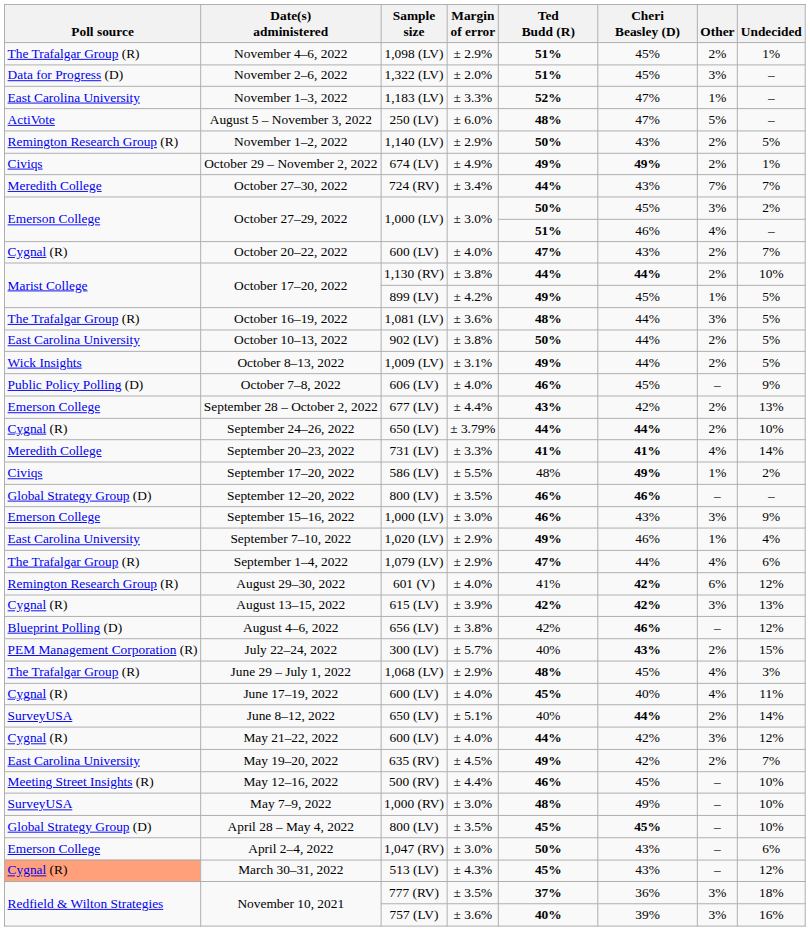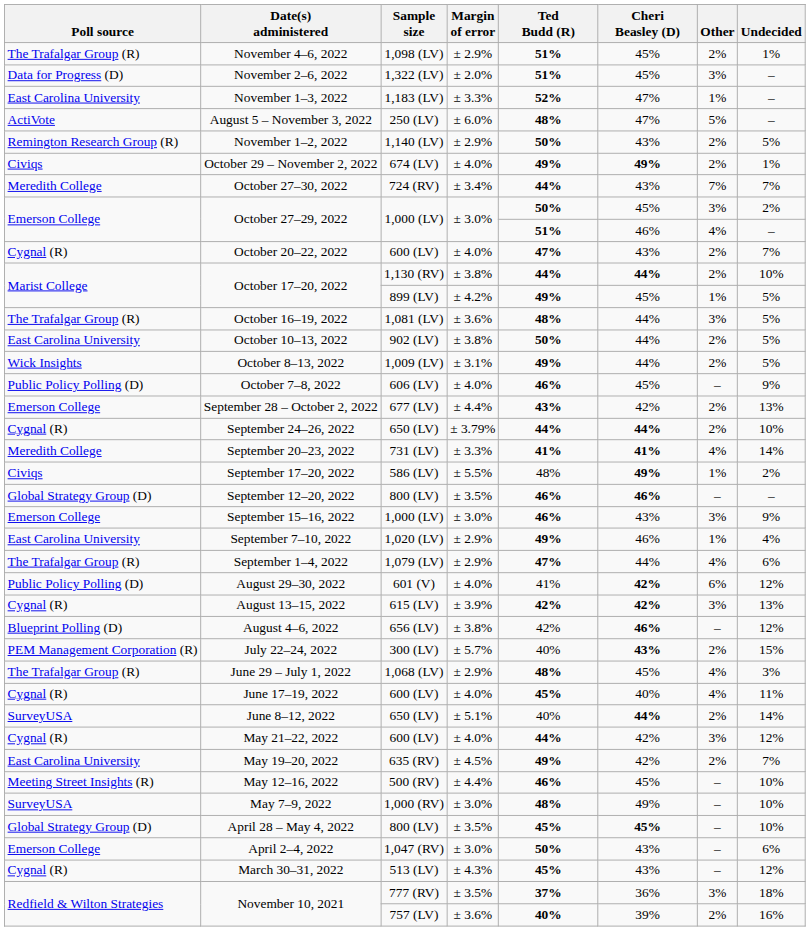 <table class="wikitable" style="font-size:90%;text-align:center;">
 <tr valign=bottom>
 <th>Poll source</th>
 <th>Date(s)<br>administered</th>
 <th>Sample<br>size</th>
 <th>Margin<br>of error</th>
 <th style="width:100px;">Ted<br>Budd (R)</th>
 <th style="width:100px;">Cheri<br>Beasley (D)</th>
 <th>Other</th>
 <th>Undecided</th>
 </tr>
 <tr>
 <td style="text-align:left;"><a href='#'>The Trafalgar Group</a> (R)</td>
 <td>November 4–6, 2022</td>
 <td>1,098 (LV)</td>
 <td>± 2.9%</td>
 <td><strong>51%</strong></td>
 <td>45%</td>
 <td>2%</td>
 <td>1%</td>
 </tr>
 <tr>
 <td style="text-align:left;"><a href='#'>Data for Progress</a> (D)</td>
 <td>November 2–6, 2022</td>
 <td>1,322 (LV)</td>
 <td>± 2.0%</td>
 <td><strong>51%</strong></td>
 <td>45%</td>
 <td>3%</td>
 <td>–</td>
 </tr>
 <tr>
 <td style="text-align:left;"><a href='#'>East Carolina University</a></td>
 <td>November 1–3, 2022</td>
 <td>1,183 (LV)</td>
 <td>± 3.3%</td>
 <td><strong>52%</strong></td>
 <td>47%</td>
 <td>1%</td>
 <td>–</td>
 </tr>
 <tr>
 <td style="text-align:left;"><a href='#'>ActiVote</a></td>
 <td>August 5 – November 3, 2022</td>
 <td>250 (LV)</td>
 <td>± 6.0%</td>
 <td><strong>48%</strong></td>
 <td>47%</td>
 <td>5%</td>
 <td>–</td>
 </tr>
 <tr>
 <td style="text-align:left;"><a href='#'>Remington Research Group</a> (R)</td>
 <td>November 1–2, 2022</td>
 <td>1,140 (LV)</td>
 <td>± 2.9%</td>
 <td><strong>50%</strong></td>
 <td>43%</td>
 <td>2%</td>
 <td>5%</td>
 </tr>
 <tr>
 <td style="text-align:left;"><a href='#'>Civiqs</a></td>
 <td>October 29 – November 2, 2022</td>
 <td>674 (LV)</td>
-<td>± 4.9%</td>
+<td>± 4.0%</td>
 <td><strong>49%</strong></td>
 <td><strong>49%</strong></td>
 <td>2%</td>
 <td>1%</td>
 </tr>
 <tr>
 <td style="text-align:left;"><a href='#'>Meredith College</a></td>
 <td>October 27–30, 2022</td>
 <td>724 (RV)</td>
 <td>± 3.4%</td>
 <td><strong>44%</strong></td>
 <td>43%</td>
 <td>7%</td>
 <td>7%</td>
 </tr>
 <tr>
 <td style="text-align:left;" rowspan="2"><a href='#'>Emerson College</a></td>
 <td rowspan="2">October 27–29, 2022</td>
 <td rowspan="2">1,000 (LV)</td>
 <td rowspan="2">± 3.0%</td>
 <td><strong>50%</strong></td>
 <td>45%</td>
 <td>3%</td>
 <td>2%</td>
 </tr>
 <tr>
 <td><strong>51%</strong></td>
 <td>46%</td>
 <td>4%</td>
 <td>–</td>
 </tr>
 <tr>
 <td style="text-align:left;"><a href='#'>Cygnal</a> (R)</td>
 <td>October 20–22, 2022</td>
 <td>600 (LV)</td>
 <td>± 4.0%</td>
 <td><strong>47%</strong></td>
 <td>43%</td>
 <td>2%</td>
 <td>7%</td>
 </tr>
 <tr>
 <td style="text-align:left;" rowspan="2"><a href='#'>Marist College</a></td>
 <td rowspan="2">October 17–20, 2022</td>
 <td>1,130 (RV)</td>
 <td>± 3.8%</td>
 <td><strong>44%</strong></td>
 <td><strong>44%</strong></td>
 <td>2%</td>
 <td>10%</td>
 </tr>
 <tr>
 <td>899 (LV)</td>
 <td>± 4.2%</td>
 <td><strong>49%</strong></td>
 <td>45%</td>
 <td>1%</td>
 <td>5%</td>
 </tr>
 <tr>
 <td style="text-align:left;"><a href='#'>The Trafalgar Group</a> (R)</td>
 <td>October 16–19, 2022</td>
 <td>1,081 (LV)</td>
 <td>± 3.6%</td>
 <td><strong>48%</strong></td>
 <td>44%</td>
 <td>3%</td>
 <td>5%</td>
 </tr>
 <tr>
 <td style="text-align:left;"><a href='#'>East Carolina University</a></td>
 <td>October 10–13, 2022</td>
 <td>902 (LV)</td>
 <td>± 3.8%</td>
 <td><strong>50%</strong></td>
 <td>44%</td>
 <td>2%</td>
 <td>5%</td>
 </tr>
 <tr>
 <td style="text-align:left;"><a href='#'>Wick Insights</a></td>
 <td>October 8–13, 2022</td>
 <td>1,009 (LV)</td>
 <td>± 3.1%</td>
 <td><strong>49%</strong></td>
 <td>44%</td>
 <td>2%</td>
 <td>5%</td>
 </tr>
 <tr>
 <td style="text-align:left;"><a href='#'>Public Policy Polling</a> (D)</td>
 <td>October 7–8, 2022</td>
 <td>606 (LV)</td>
 <td>± 4.0%</td>
 <td><strong>46%</strong></td>
 <td>45%</td>
 <td>–</td>
 <td>9%</td>
 </tr>
 <tr>
 <td style="text-align:left;"><a href='#'>Emerson College</a></td>
 <td>September 28 – October 2, 2022</td>
 <td>677 (LV)</td>
 <td>± 4.4%</td>
 <td><strong>43%</strong></td>
 <td>42%</td>
 <td>2%</td>
 <td>13%</td>
 </tr>
 <tr>
 <td style="text-align:left;"><a href='#'>Cygnal</a> (R)</td>
 <td>September 24–26, 2022</td>
 <td>650 (LV)</td>
 <td>± 3.79%</td>
 <td><strong>44%</strong></td>
 <td><strong>44%</strong></td>
 <td>2%</td>
 <td>10%</td>
 </tr>
 <tr>
 <td style="text-align:left;"><a href='#'>Meredith College</a></td>
 <td>September 20–23, 2022</td>
 <td>731 (LV)</td>
 <td>± 3.3%</td>
 <td><strong>41%</strong></td>
 <td><strong>41%</strong></td>
 <td>4%</td>
 <td>14%</td>
 </tr>
 <tr>
 <td style="text-align:left;"><a href='#'>Civiqs</a></td>
 <td>September 17–20, 2022</td>
 <td>586 (LV)</td>
 <td>± 5.5%</td>
 <td>48%</td>
 <td><strong>49%</strong></td>
 <td>1%</td>
 <td>2%</td>
 </tr>
 <tr>
 <td style="text-align:left;"><a href='#'>Global Strategy Group</a> (D)</td>
 <td>September 12–20, 2022</td>
 <td>800 (LV)</td>
 <td>± 3.5%</td>
 <td><strong>46%</strong></td>
 <td><strong>46%</strong></td>
 <td>–</td>
 <td>–</td>
 </tr>
 <tr>
 <td style="text-align:left;"><a href='#'>Emerson College</a></td>
 <td>September 15–16, 2022</td>
 <td>1,000 (LV)</td>
 <td>± 3.0%</td>
 <td><strong>46%</strong></td>
 <td>43%</td>
 <td>3%</td>
 <td>9%</td>
 </tr>
 <tr>
 <td style="text-align:left;"><a href='#'>East Carolina University</a></td>
 <td>September 7–10, 2022</td>
 <td>1,020 (LV)</td>
 <td>± 2.9%</td>
 <td><strong>49%</strong></td>
 <td>46%</td>
 <td>1%</td>
 <td>4%</td>
 </tr>
 <tr>
 <td style="text-align:left;"><a href='#'>The Trafalgar Group</a> (R)</td>
 <td>September 1–4, 2022</td>
 <td>1,079 (LV)</td>
 <td>± 2.9%</td>
 <td><strong>47%</strong></td>
 <td>44%</td>
 <td>4%</td>
 <td>6%</td>
 </tr>
 <tr>
-<td style="text-align:left;"><a href='#'>Remington Research Group</a> (R)</td>
+<td style="text-align:left;"><a href='#'>Public Policy Polling</a> (D)</td>
 <td>August 29–30, 2022</td>
 <td>601 (V)</td>
 <td>± 4.0%</td>
 <td>41%</td>
 <td><strong>42%</strong></td>
 <td>6%</td>
 <td>12%</td>
 </tr>
 <tr>
 <td style="text-align:left;"><a href='#'>Cygnal</a> (R)</td>
 <td>August 13–15, 2022</td>
 <td>615 (LV)</td>
 <td>± 3.9%</td>
 <td><strong>42%</strong></td>
 <td><strong>42%</strong></td>
 <td>3%</td>
 <td>13%</td>
 </tr>
 <tr>
 <td style="text-align:left;"><a href='#'>Blueprint Polling</a> (D)</td>
 <td>August 4–6, 2022</td>
 <td>656 (LV)</td>
 <td>± 3.8%</td>
 <td>42%</td>
 <td><strong>46%</strong></td>
 <td>–</td>
 <td>12%</td>
 </tr>
 <tr>
 <td style="text-align:left;"><a href='#'>PEM Management Corporation</a> (R)</td>
 <td>July 22–24, 2022</td>
 <td>300 (LV)</td>
 <td>± 5.7%</td>
 <td>40%</td>
 <td><strong>43%</strong></td>
 <td>2%</td>
 <td>15%</td>
 </tr>
 <tr>
 <td style="text-align:left;"><a href='#'>The Trafalgar Group</a> (R)</td>
 <td>June 29 – July 1, 2022</td>
 <td>1,068 (LV)</td>
 <td>± 2.9%</td>
 <td><strong>48%</strong></td>
 <td>45%</td>
 <td>4%</td>
 <td>3%</td>
 </tr>
 <tr>
 <td style="text-align:left;"><a href='#'>Cygnal</a> (R)</td>
 <td>June 17–19, 2022</td>
 <td>600 (LV)</td>
 <td>± 4.0%</td>
 <td><strong>45%</strong></td>
 <td>40%</td>
 <td>4%</td>
 <td>11%</td>
 </tr>
 <tr>
 <td style="text-align:left;"><a href='#'>SurveyUSA</a></td>
 <td>June 8–12, 2022</td>
 <td>650 (LV)</td>
 <td>± 5.1%</td>
 <td>40%</td>
 <td><strong>44%</strong></td>
 <td>2%</td>
 <td>14%</td>
 </tr>
 <tr>
 <td style="text-align:left;"><a href='#'>Cygnal</a> (R)</td>
 <td>May 21–22, 2022</td>
 <td>600 (LV)</td>
 <td>± 4.0%</td>
 <td><strong>44%</strong></td>
 <td>42%</td>
 <td>3%</td>
 <td>12%</td>
 </tr>
 <tr>
 <td style="text-align:left;"><a href='#'>East Carolina University</a></td>
 <td>May 19–20, 2022</td>
 <td>635 (RV)</td>
 <td>± 4.5%</td>
 <td><strong>49%</strong></td>
 <td>42%</td>
 <td>2%</td>
 <td>7%</td>
 </tr>
 <tr>
 <td style="text-align:left;"><a href='#'>Meeting Street Insights</a> (R)</td>
 <td>May 12–16, 2022</td>
 <td>500 (RV)</td>
 <td>± 4.4%</td>
 <td><strong>46%</strong></td>
 <td>45%</td>
 <td>–</td>
 <td>10%</td>
 </tr>
 <tr>
 <td style="text-align:left;"><a href='#'>SurveyUSA</a></td>
 <td>May 7–9, 2022</td>
 <td>1,000 (RV)</td>
 <td>± 3.0%</td>
 <td><strong>48%</strong></td>
 <td>49%</td>
 <td>–</td>
 <td>10%</td>
 </tr>
 <tr>
 <td style="text-align:left;"><a href='#'>Global Strategy Group</a> (D)</td>
 <td>April 28 – May 4, 2022</td>
 <td>800 (LV)</td>
 <td>± 3.5%</td>
 <td><strong>45%</strong></td>
 <td><strong>45%</strong></td>
 <td>–</td>
 <td>10%</td>
 </tr>
 <tr>
 <td style="text-align:left;"><a href='#'>Emerson College</a></td>
 <td>April 2–4, 2022</td>
 <td>1,047 (RV)</td>
 <td>± 3.0%</td>
 <td><strong>50%</strong></td>
 <td>43%</td>
 <td>–</td>
 <td>6%</td>
 </tr>
 <tr>
-<td style="background: lightsalmon; text-align:left;"><a href='#'>Cygnal</a> (R)</td>
+<td style="text-align:left;"><a href='#'>Cygnal</a> (R)</td>
 <td>March 30–31, 2022</td>
 <td>513 (LV)</td>
 <td>± 4.3%</td>
 <td><strong>45%</strong></td>
 <td>43%</td>
 <td>–</td>
 <td>12%</td>
 </tr>
 <tr>
 <td style="text-align:left;" rowspan="2"><a href='#'>Redfield & Wilton Strategies</a></td>
 <td rowspan="2">November 10, 2021</td>
 <td>777 (RV)</td>
 <td>± 3.5%</td>
 <td><strong>37%</strong></td>
 <td>36%</td>
 <td>3%</td>
 <td>18%</td>
 </tr>
 <tr>
 <td>757 (LV)</td>
 <td>± 3.6%</td>
 <td><strong>40%</strong></td>
 <td>39%</td>
-<td>3%</td>
+<td>2%</td>
 <td>16%</td>
 </tr>
 </table>
